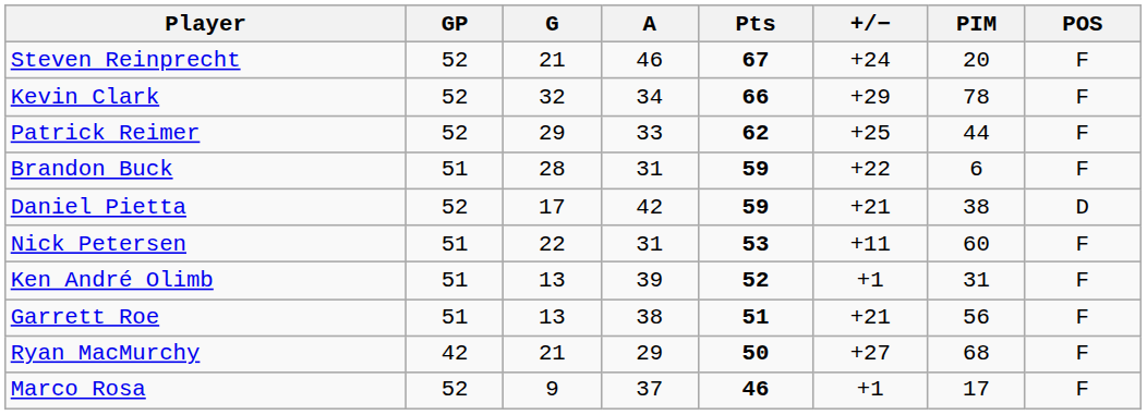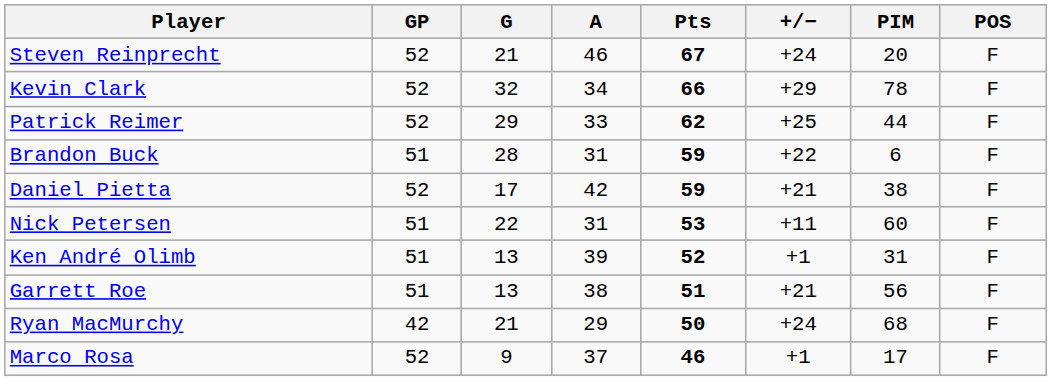 <table class="wikitable sortable" style="text-align:center;">
 <tr>
 <th style="width:225px;">Player</th>
 <th style="width:50px;">GP</th>
 <th style="width:50px;">G</th>
 <th style="width:50px;">A</th>
 <th style="width:60px;">Pts</th>
 <th style="width:60px;">+/−</th>
 <th style="width:50px;">PIM</th>
 <th style="width:60px;">POS</th>
 </tr>
 <tr>
 <td style="text-align:left;"> <a href='#'>Steven Reinprecht</a></td>
 <td>52</td>
 <td>21</td>
 <td>46</td>
 <td><strong>67</strong></td>
 <td>+24</td>
 <td>20</td>
 <td>F</td>
 </tr>
 <tr>
 <td style="text-align:left;"> <a href='#'>Kevin Clark</a></td>
 <td>52</td>
 <td>32</td>
 <td>34</td>
 <td><strong>66</strong></td>
 <td>+29</td>
 <td>78</td>
 <td>F</td>
 </tr>
 <tr>
 <td style="text-align:left;"> <a href='#'>Patrick Reimer</a></td>
 <td>52</td>
 <td>29</td>
 <td>33</td>
 <td><strong>62</strong></td>
 <td>+25</td>
 <td>44</td>
 <td>F</td>
 </tr>
 <tr>
 <td style="text-align:left;"> <a href='#'>Brandon Buck</a></td>
 <td>51</td>
 <td>28</td>
 <td>31</td>
 <td><strong>59</strong></td>
 <td>+22</td>
 <td>6</td>
 <td>F</td>
 </tr>
 <tr>
 <td style="text-align:left;"> <a href='#'>Daniel Pietta</a></td>
 <td>52</td>
 <td>17</td>
 <td>42</td>
 <td><strong>59</strong></td>
 <td>+21</td>
 <td>38</td>
-<td>D</td>
+<td>F</td>
 </tr>
 <tr>
 <td style="text-align:left;"> <a href='#'>Nick Petersen</a></td>
 <td>51</td>
 <td>22</td>
 <td>31</td>
 <td><strong>53</strong></td>
 <td>+11</td>
 <td>60</td>
 <td>F</td>
 </tr>
 <tr>
 <td style="text-align:left;"> <a href='#'>Ken André Olimb</a></td>
 <td>51</td>
 <td>13</td>
 <td>39</td>
 <td><strong>52</strong></td>
 <td>+1</td>
 <td>31</td>
 <td>F</td>
 </tr>
 <tr>
 <td style="text-align:left;"> <a href='#'>Garrett Roe</a></td>
 <td>51</td>
 <td>13</td>
 <td>38</td>
 <td><strong>51</strong></td>
 <td>+21</td>
 <td>56</td>
 <td>F</td>
 </tr>
 <tr>
 <td style="text-align:left;"> <a href='#'>Ryan MacMurchy</a></td>
 <td>42</td>
 <td>21</td>
 <td>29</td>
 <td><strong>50</strong></td>
-<td>+27</td>
+<td>+24</td>
 <td>68</td>
 <td>F</td>
 </tr>
 <tr>
 <td style="text-align:left;"> <a href='#'>Marco Rosa</a></td>
 <td>52</td>
 <td>9</td>
 <td>37</td>
 <td><strong>46</strong></td>
 <td>+1</td>
 <td>17</td>
 <td>F</td>
 </tr>
 </table>
